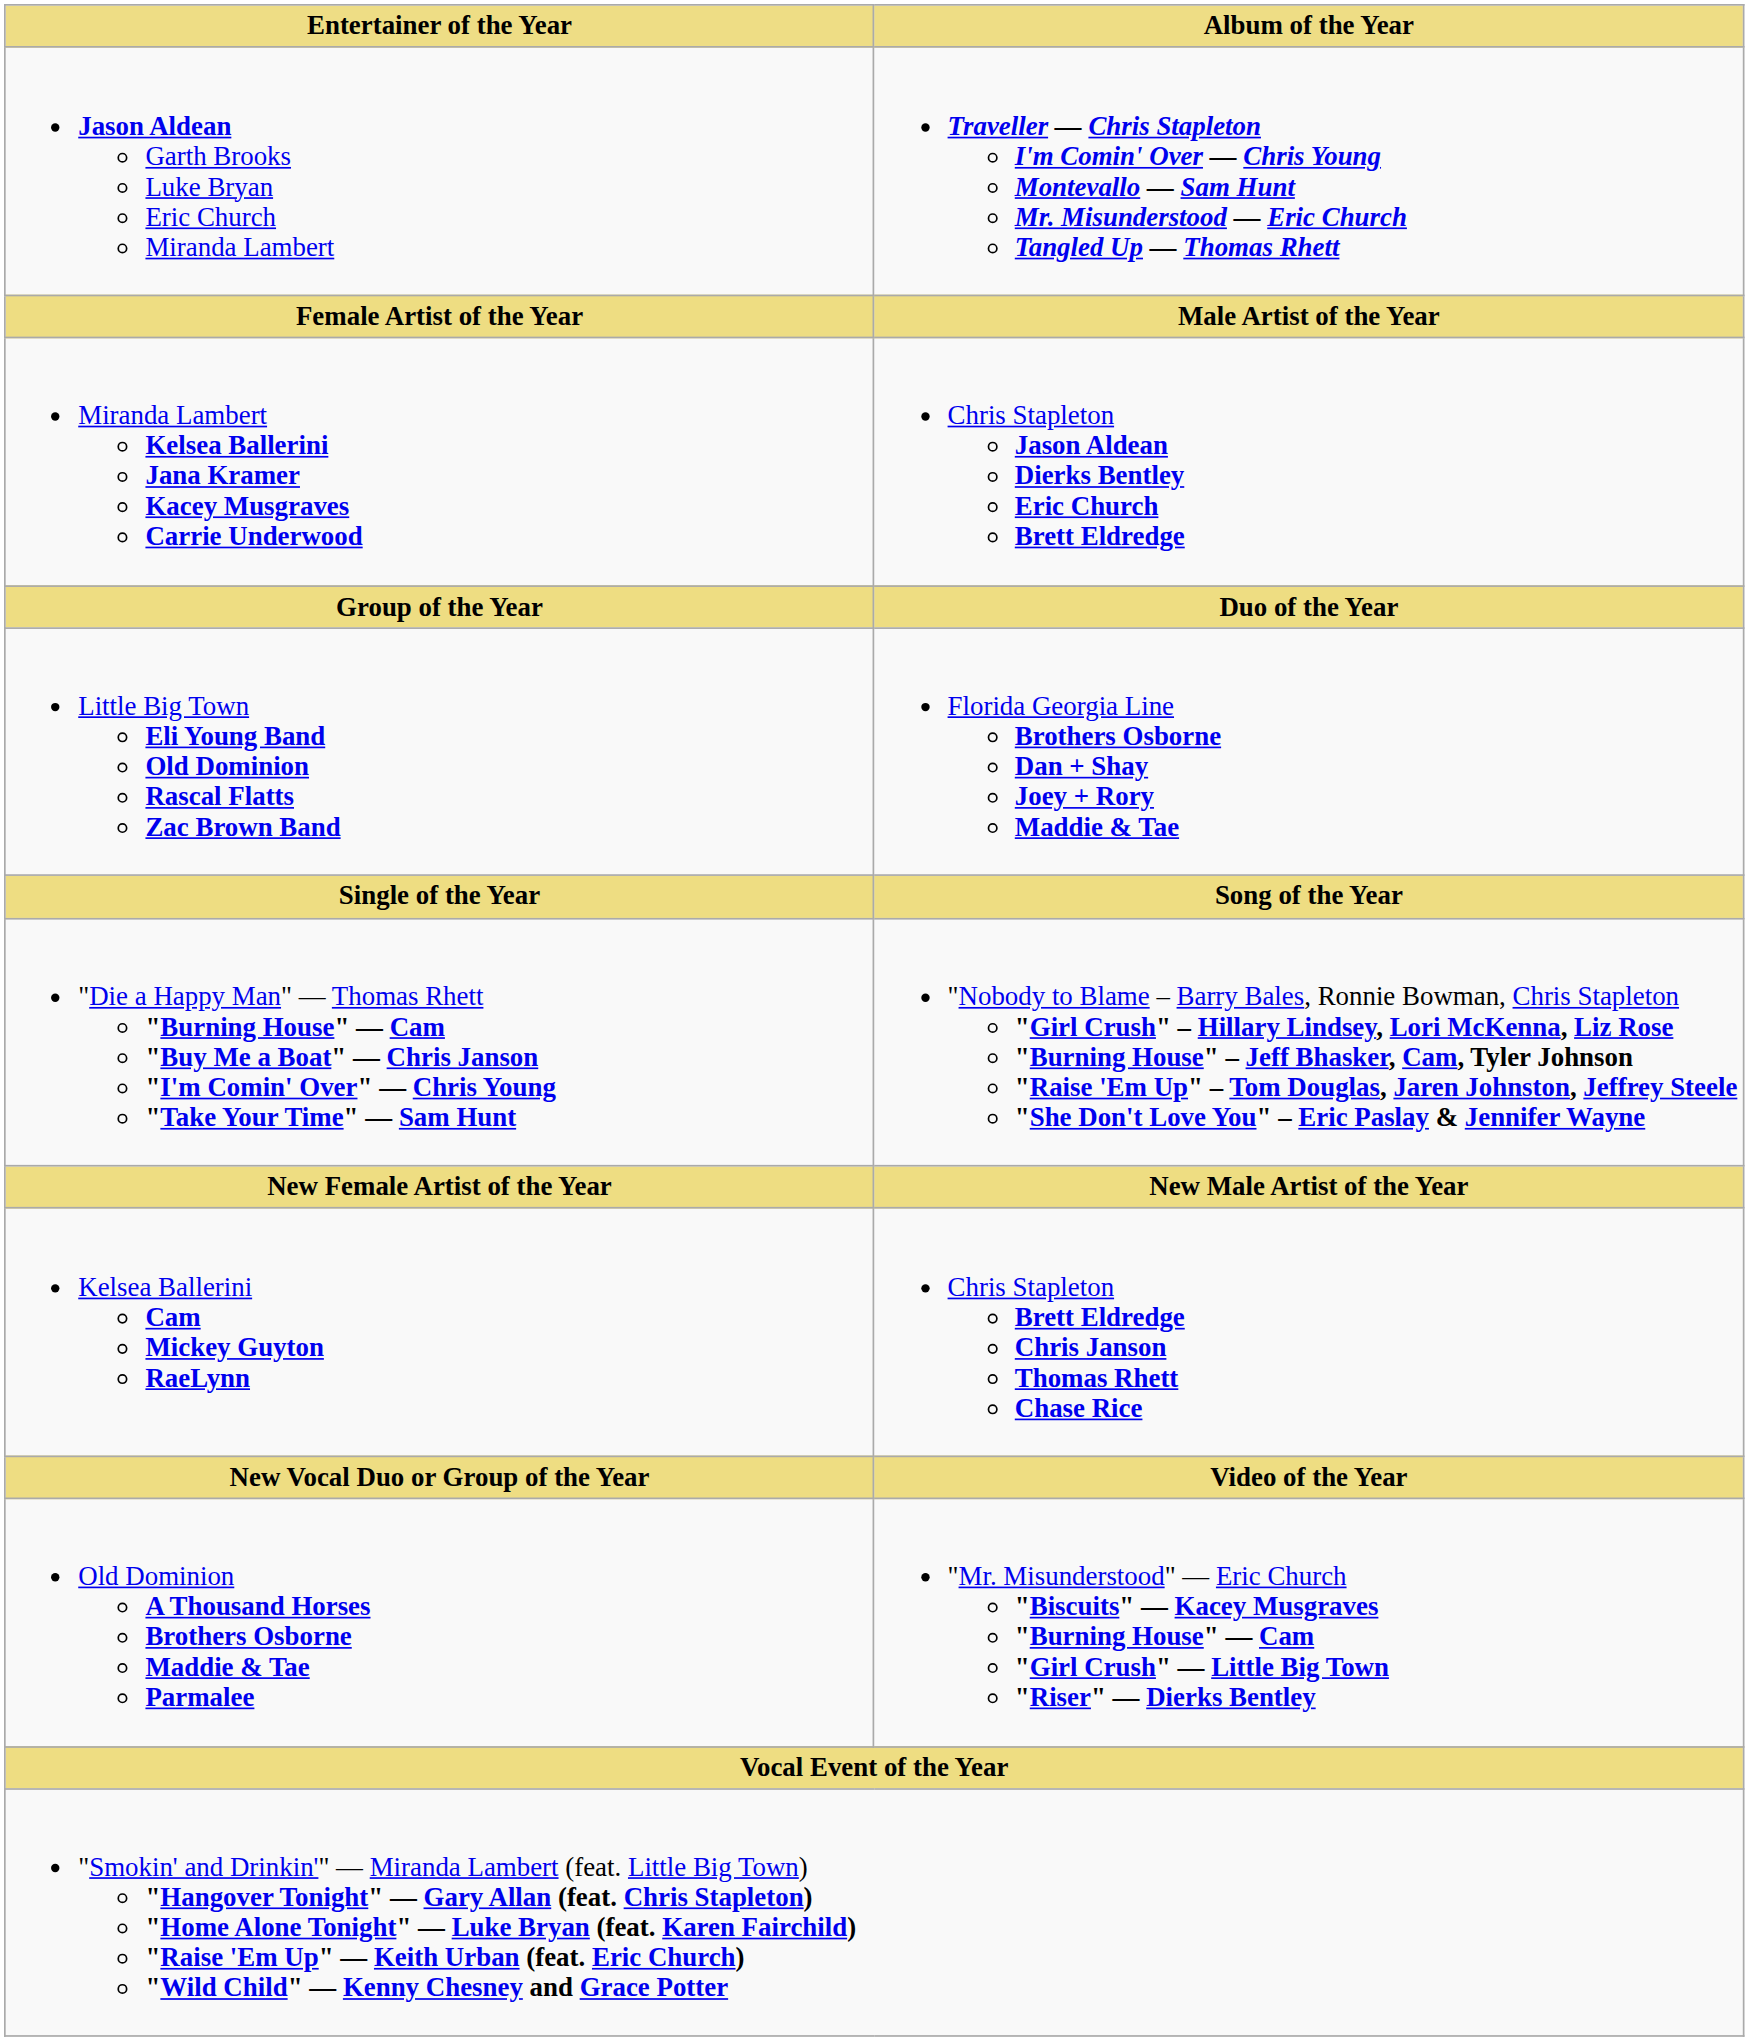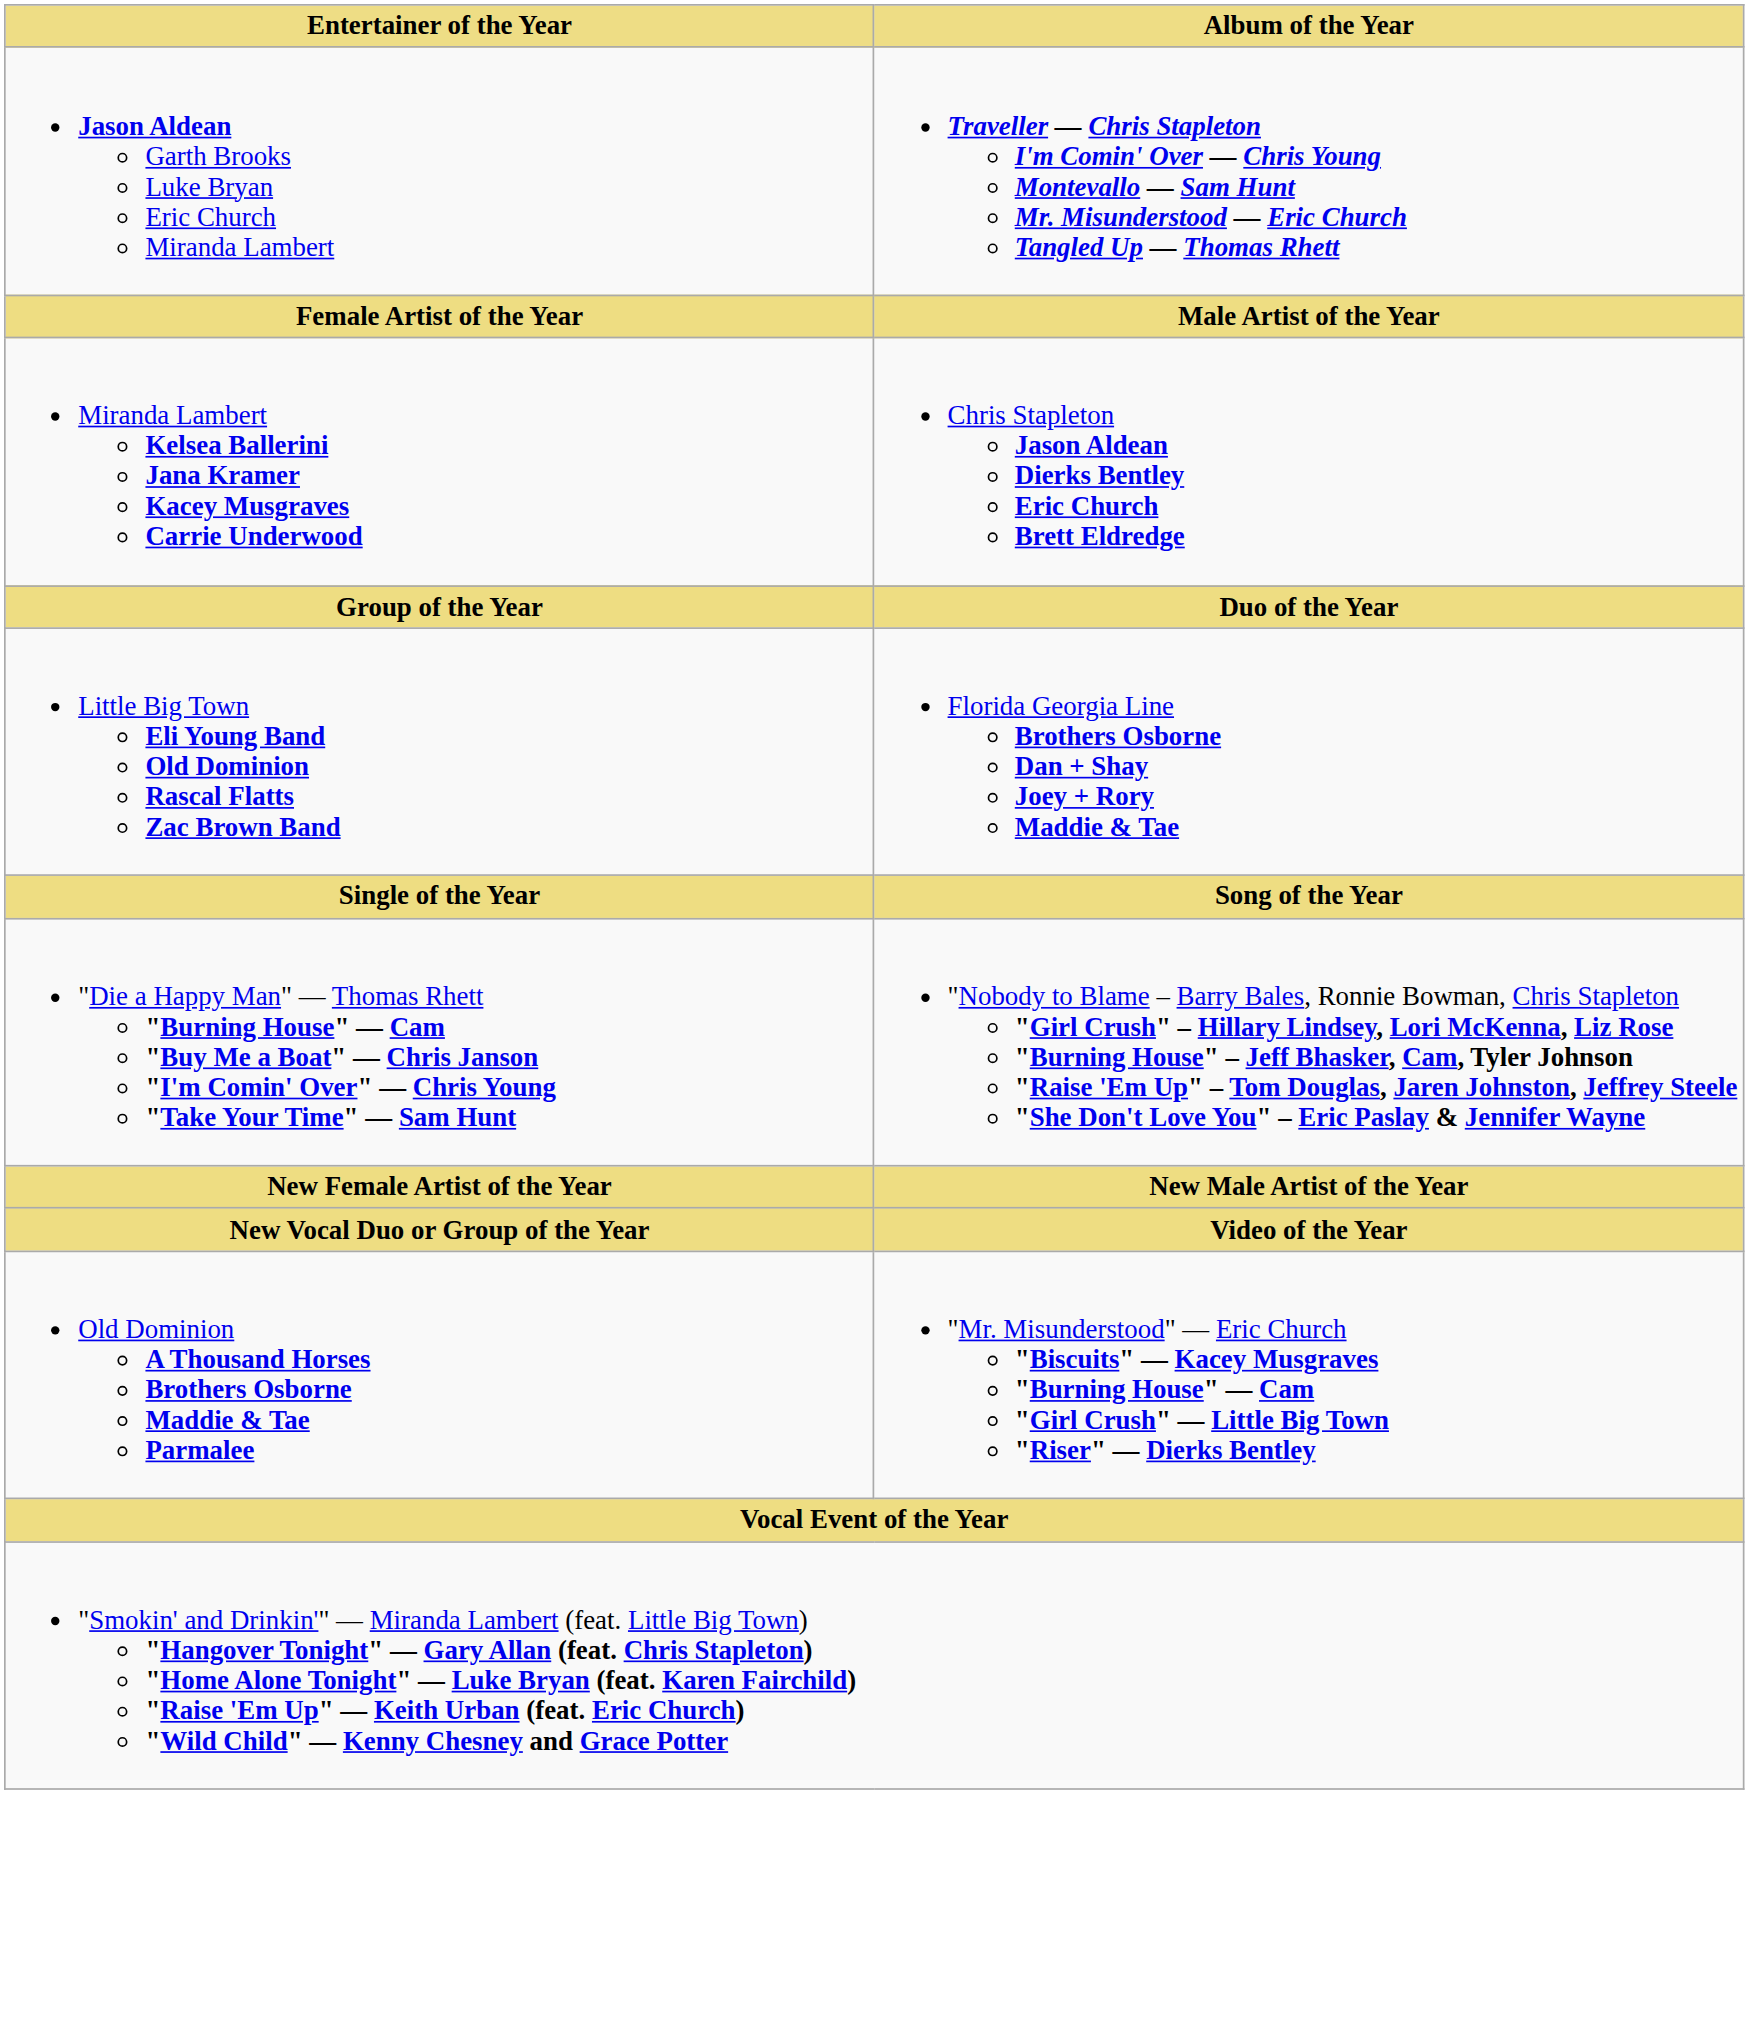 <table class="wikitable">
 <tr>
 <th style="background:#EEDD85;" width="50%">Entertainer of the Year</th>
 <th style="background:#EEDD85;" width="50%">Album of the Year</th>
 </tr>
 <tr>
 <td valign="top"><br><ul><li><strong><a href='#'>Jason Aldean</a></strong><ul><li><a href='#'>Garth Brooks</a></li><li><a href='#'>Luke Bryan</a></li><li><a href='#'>Eric Church</a></li><li><a href='#'>Miranda Lambert</a></li></ul></li></ul></td>
 <td><br><ul><li><strong><em><a href='#'>Traveller</a><em> — <a href='#'>Chris Stapleton</a><strong><ul><li></em><a href='#'>I'm Comin' Over</a><em> — <a href='#'>Chris Young</a></li><li></em><a href='#'>Montevallo</a><em> — <a href='#'>Sam Hunt</a></li><li></em><a href='#'>Mr. Misunderstood</a><em> — <a href='#'>Eric Church</a></li><li></em><a href='#'>Tangled Up</a><em> — <a href='#'>Thomas Rhett</a></li></ul></li></ul></td>
 </tr>
 <tr>
 <th style="background:#EEDD82; width=50%">Female Artist of the Year</th>
 <th style="background:#EEDD82; width=50%">Male Artist of the Year</th>
 </tr>
 <tr>
 <td valign="top"><br><ul><li></strong><a href='#'>Miranda Lambert</a><strong><ul><li><a href='#'>Kelsea Ballerini</a></li><li><a href='#'>Jana Kramer</a></li><li><a href='#'>Kacey Musgraves</a></li><li><a href='#'>Carrie Underwood</a></li></ul></li></ul></td>
 <td valign="top"><br><ul><li></strong><a href='#'>Chris Stapleton</a><strong><ul><li><a href='#'>Jason Aldean</a></li><li><a href='#'>Dierks Bentley</a></li><li><a href='#'>Eric Church</a></li><li><a href='#'>Brett Eldredge</a></li></ul></li></ul></td>
 </tr>
 <tr>
 <th style="background:#EEDD82; width=50%">Group of the Year</th>
 <th style="background:#EEDD82; width=50%">Duo of the Year</th>
 </tr>
 <tr>
 <td valign="top"><br><ul><li></strong><a href='#'>Little Big Town</a><strong><ul><li><a href='#'>Eli Young Band</a></li><li><a href='#'>Old Dominion</a></li><li><a href='#'>Rascal Flatts</a></li><li><a href='#'>Zac Brown Band</a></li></ul></li></ul></td>
 <td valign="top"><br><ul><li></strong><a href='#'>Florida Georgia Line</a><strong><ul><li><a href='#'>Brothers Osborne</a></li><li><a href='#'>Dan + Shay</a></li><li><a href='#'>Joey + Rory</a></li><li><a href='#'>Maddie & Tae</a></li></ul></li></ul></td>
 </tr>
 <tr>
 <th style="background:#EEDD82; width=50%">Single of the Year</th>
 <th style="background:#EEDD82; width=50%">Song of the Year</th>
 </tr>
 <tr>
 <td valign="top"><br><ul><li></strong>"<a href='#'>Die a Happy Man</a>" — <a href='#'>Thomas Rhett</a><strong><ul><li>"<a href='#'>Burning House</a>" — <a href='#'>Cam</a></li><li>"<a href='#'>Buy Me a Boat</a>" — <a href='#'>Chris Janson</a></li><li>"<a href='#'>I'm Comin' Over</a>" — <a href='#'>Chris Young</a></li><li>"<a href='#'>Take Your Time</a>" — <a href='#'>Sam Hunt</a></li></ul></li></ul></td>
 <td valign="top"><br><ul><li></strong>"<a href='#'>Nobody to Blame</a> – <a href='#'>Barry Bales</a>, Ronnie Bowman, <a href='#'>Chris Stapleton</a><strong><ul><li>"<a href='#'>Girl Crush</a>" – <a href='#'>Hillary Lindsey</a>, <a href='#'>Lori McKenna</a>, <a href='#'>Liz Rose</a></li><li>"<a href='#'>Burning House</a>" – <a href='#'>Jeff Bhasker</a>, <a href='#'>Cam</a>, Tyler Johnson</li><li>"<a href='#'>Raise 'Em Up</a>" – <a href='#'>Tom Douglas</a>, <a href='#'>Jaren Johnston</a>, <a href='#'>Jeffrey Steele</a></li><li>"<a href='#'>She Don't Love You</a>" – <a href='#'>Eric Paslay</a> & <a href='#'>Jennifer Wayne</a></li></ul></li></ul></td>
 </tr>
 <tr>
 <th style="background:#EEDD82; width=50%">New Female Artist of the Year</th>
 <th style="background:#EEDD82; width=50%">New Male Artist of the Year</th>
 </tr>
 <tr>
-<td valign="top"><br><ul><li></strong><a href='#'>Kelsea Ballerini</a><strong><ul><li><a href='#'>Cam</a></li><li><a href='#'>Mickey Guyton</a></li><li><a href='#'>RaeLynn</a></li></ul></li></ul></td>
-<td valign="top"><br><ul><li></strong><a href='#'>Chris Stapleton</a><strong><ul><li><a href='#'>Brett Eldredge</a></li><li><a href='#'>Chris Janson</a></li><li><a href='#'>Thomas Rhett</a></li><li><a href='#'>Chase Rice</a></li></ul></li></ul></td>
-</tr>
-<tr>
 <th style="background:#EEDD82; width=50%">New Vocal Duo or Group of the Year</th>
 <th style="background:#EEDD82; width=50%">Video of the Year</th>
 </tr>
 <tr>
 <td valign="top"><br><ul><li></strong><a href='#'>Old Dominion</a><strong><ul><li><a href='#'>A Thousand Horses</a></li><li><a href='#'>Brothers Osborne</a></li><li><a href='#'>Maddie & Tae</a></li><li><a href='#'>Parmalee</a></li></ul></li></ul></td>
 <td valign="top"><br><ul><li></strong>"<a href='#'>Mr. Misunderstood</a>" — <a href='#'>Eric Church</a><strong><ul><li>"<a href='#'>Biscuits</a>" — <a href='#'>Kacey Musgraves</a></li><li>"<a href='#'>Burning House</a>" — <a href='#'>Cam</a></li><li>"<a href='#'>Girl Crush</a>" — <a href='#'>Little Big Town</a></li><li>"<a href='#'>Riser</a>" — <a href='#'>Dierks Bentley</a></li></ul></li></ul></td>
 </tr>
 <tr>
 <th colspan="2" style="background:#EEDD82; width=50%">Vocal Event of the Year</th>
 </tr>
 <tr>
 <td colspan="2"><br><ul><li></strong>"<a href='#'>Smokin' and Drinkin'</a>" — <a href='#'>Miranda Lambert</a> (feat. <a href='#'>Little Big Town</a>)<strong><ul><li>"<a href='#'>Hangover Tonight</a>" — <a href='#'>Gary Allan</a> (feat. <a href='#'>Chris Stapleton</a>)</li><li>"<a href='#'>Home Alone Tonight</a>" — <a href='#'>Luke Bryan</a> (feat. <a href='#'>Karen Fairchild</a>)</li><li>"<a href='#'>Raise 'Em Up</a>" — <a href='#'>Keith Urban</a> (feat. <a href='#'>Eric Church</a>)</li><li>"<a href='#'>Wild Child</a>" — <a href='#'>Kenny Chesney</a> and <a href='#'>Grace Potter</a></li></ul></li></ul></td>
 </tr>
 </table>
